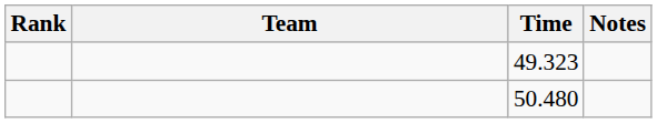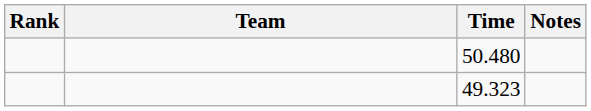 <table class="wikitable" style="text-align:center">
 <tr>
 <th>Rank</th>
 <th Style="width:18em">Team</th>
 <th>Time</th>
 <th>Notes</th>
 </tr>
 <tr>
 <td></td>
 <td style="text-align:left"></td>
-<td>49.323</td>
+<td>50.480</td>
 <td></td>
 </tr>
 <tr>
 <td></td>
 <td style="text-align:left"></td>
-<td>50.480</td>
+<td>49.323</td>
 <td></td>
 </tr>
 </table>
